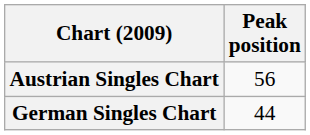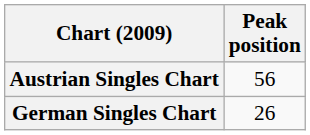 <table class="wikitable plainrowheaders" style="text-align:center">
 <tr>
 <th>Chart (2009)</th>
 <th>Peak<br>position</th>
 </tr>
 <tr>
 <th scope="row">Austrian Singles Chart</th>
 <td>56</td>
 </tr>
 <tr>
 <th scope="row">German Singles Chart</th>
-<td>44</td>
+<td>26</td>
 </tr>
 </table>
